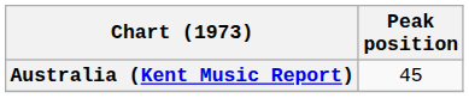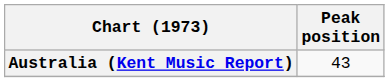 <table class="wikitable sortable plainrowheaders" style="text-align:center">
 <tr>
 <th scope="col">Chart (1973)</th>
 <th scope="col">Peak<br>position</th>
 </tr>
 <tr>
 <th scope="row">Australia (<a href='#'>Kent Music Report</a>)</th>
-<td style="text-align:center;">45</td>
+<td style="text-align:center;">43</td>
 </tr>
 <tr>
 </tr>
 </table>
